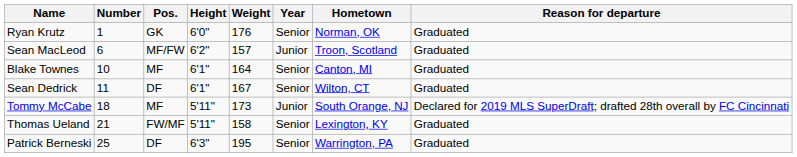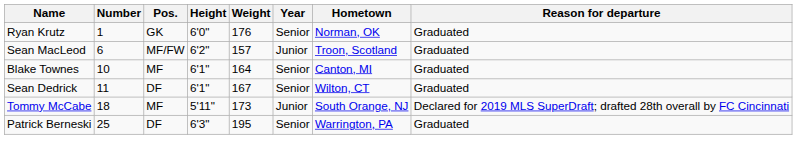 <table class="wikitable sortable" border="1">
 <tr>
 <th>Name</th>
 <th>Number</th>
 <th>Pos.</th>
 <th>Height</th>
 <th>Weight</th>
 <th>Year</th>
 <th>Hometown</th>
 <th class="unsortable">Reason for departure</th>
 </tr>
 <tr>
 <td>Ryan Krutz</td>
 <td>1</td>
 <td>GK</td>
 <td>6'0"</td>
 <td>176</td>
 <td>Senior</td>
 <td><a href='#'>Norman, OK</a></td>
 <td>Graduated</td>
 </tr>
 <tr>
 <td>Sean MacLeod</td>
 <td>6</td>
 <td>MF/FW</td>
 <td>6'2"</td>
 <td>157</td>
 <td>Junior</td>
 <td><a href='#'>Troon, Scotland</a></td>
 <td>Graduated</td>
 </tr>
 <tr>
 <td>Blake Townes</td>
 <td>10</td>
 <td>MF</td>
 <td>6'1"</td>
 <td>164</td>
 <td>Senior</td>
 <td><a href='#'>Canton, MI</a></td>
 <td>Graduated</td>
 </tr>
 <tr>
 <td>Sean Dedrick</td>
 <td>11</td>
 <td>DF</td>
 <td>6'1"</td>
 <td>167</td>
 <td>Senior</td>
 <td><a href='#'>Wilton, CT</a></td>
 <td>Graduated</td>
 </tr>
 <tr>
 <td><a href='#'>Tommy McCabe</a></td>
 <td>18</td>
 <td>MF</td>
 <td>5'11"</td>
 <td>173</td>
 <td>Junior</td>
 <td><a href='#'>South Orange, NJ</a></td>
 <td>Declared for <a href='#'>2019 MLS SuperDraft</a>; drafted 28th overall by <a href='#'>FC Cincinnati</a></td>
 </tr>
 <tr>
-<td>Thomas Ueland</td>
-<td>21</td>
-<td>FW/MF</td>
-<td>5'11"</td>
-<td>158</td>
-<td>Senior</td>
-<td><a href='#'>Lexington, KY</a></td>
-<td>Graduated</td>
-</tr>
-<tr>
 <td>Patrick Berneski</td>
 <td>25</td>
 <td>DF</td>
 <td>6'3"</td>
 <td>195</td>
 <td>Senior</td>
 <td><a href='#'>Warrington, PA</a></td>
 <td>Graduated</td>
 </tr>
 </table>
